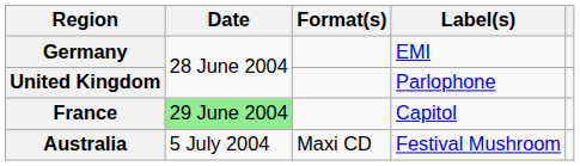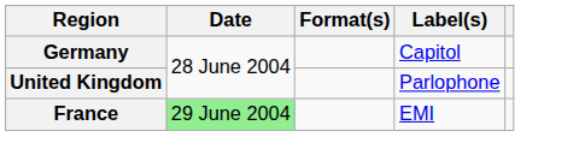 <table class="wikitable plainrowheaders">
 <tr>
 <th scope="col">Region</th>
 <th scope="col">Date</th>
 <th scope="col">Format(s)</th>
 <th scope="col">Label(s)</th>
 <th scope="col"></th>
 </tr>
 <tr>
 <th scope="row">Germany</th>
 <td rowspan="2">28 June 2004</td>
 <td></td>
-<td><a href='#'>EMI</a></td>
+<td><a href='#'>Capitol</a></td>
 <td></td>
 </tr>
 <tr>
 <th scope="row">United Kingdom</th>
 <td></td>
 <td><a href='#'>Parlophone</a></td>
 <td></td>
 </tr>
 <tr>
 <th scope="row">France</th>
 <td style="background: lightgreen;">29 June 2004</td>
 <td></td>
-<td><a href='#'>Capitol</a></td>
-<td></td>
-</tr>
-<tr>
-<th scope="row">Australia</th>
-<td>5 July 2004</td>
-<td>Maxi CD</td>
-<td><a href='#'>Festival Mushroom</a></td>
+<td><a href='#'>EMI</a></td>
 <td></td>
 </tr>
 </table>
